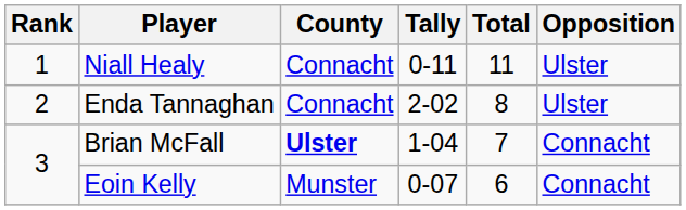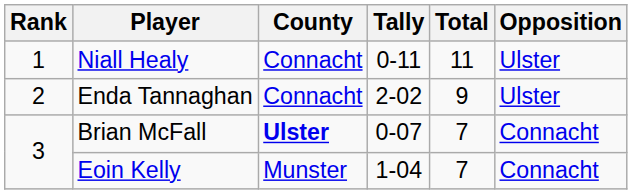 <table class="wikitable">
 <tr>
 <th>Rank</th>
 <th>Player</th>
 <th>County</th>
 <th>Tally</th>
 <th>Total</th>
 <th>Opposition</th>
 </tr>
 <tr>
 <td rowspan=1 align=center>1</td>
 <td><a href='#'>Niall Healy</a></td>
 <td><a href='#'>Connacht</a></td>
 <td align=center>0-11</td>
 <td align=center>11</td>
 <td><a href='#'>Ulster</a></td>
 </tr>
 <tr>
 <td rowspan=1 align=center>2</td>
 <td>Enda Tannaghan</td>
 <td><a href='#'>Connacht</a></td>
 <td align=center>2-02</td>
-<td align=center>8</td>
+<td align=center>9</td>
 <td><a href='#'>Ulster</a></td>
 </tr>
 <tr>
 <td rowspan=2 align=center>3</td>
 <td>Brian McFall</td>
 <td><strong><a href='#'>Ulster</a></strong></td>
-<td align=center>1-04</td>
+<td align=center>0-07</td>
 <td align=center>7</td>
 <td><a href='#'>Connacht</a></td>
 </tr>
 <tr>
 <td><a href='#'>Eoin Kelly</a></td>
 <td><a href='#'>Munster</a></td>
-<td align=center>0-07</td>
-<td align=center>6</td>
+<td align=center>1-04</td>
+<td align=center>7</td>
 <td><a href='#'>Connacht</a></td>
 </tr>
 </table>
